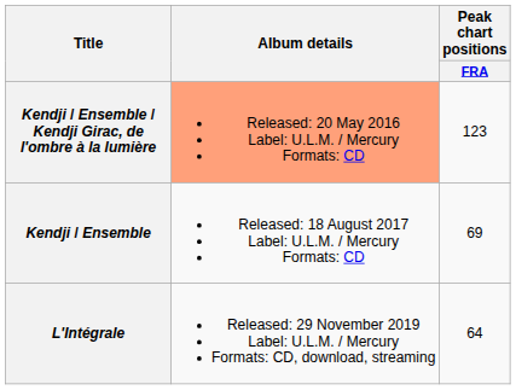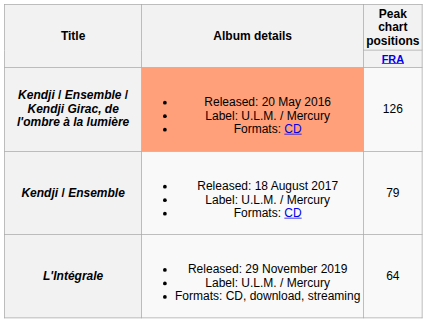 <table class="wikitable plainrowheaders" style="text-align:center;">
 <tr>
 <th scope="col" rowspan="2" style="width:11em;">Title</th>
 <th scope="col" rowspan="2" style="width:18em;">Album details</th>
 <th scope="col">Peak chart positions</th>
 </tr>
 <tr>
 <th scope="col" style="width:3em;font-size:90%;"><a href='#'>FRA</a><br></th>
 </tr>
 <tr>
 <th scope="row"><em>Kendji</em> / <em>Ensemble</em> / <em>Kendji Girac, de l'ombre à la lumière</em></th>
 <td style="background: lightsalmon;"><br><ul><li>Released: 20 May 2016</li><li>Label: U.L.M. / Mercury</li><li>Formats: <a href='#'>CD</a></li></ul></td>
-<td style="text-align:center;">123</td>
+<td style="text-align:center;">126</td>
 </tr>
 <tr>
 <th scope="row"><em>Kendji</em> / <em>Ensemble</em></th>
 <td><br><ul><li>Released: 18 August 2017</li><li>Label: U.L.M. / Mercury</li><li>Formats: <a href='#'>CD</a></li></ul></td>
-<td style="text-align:center;">69</td>
+<td style="text-align:center;">79</td>
 </tr>
 <tr>
 <th scope="row"><em>L'Intégrale</em></th>
 <td><br><ul><li>Released: 29 November 2019</li><li>Label: U.L.M. / Mercury</li><li>Formats: CD, download, streaming</li></ul></td>
 <td style="text-align:center;">64<br></td>
 </tr>
 </table>
